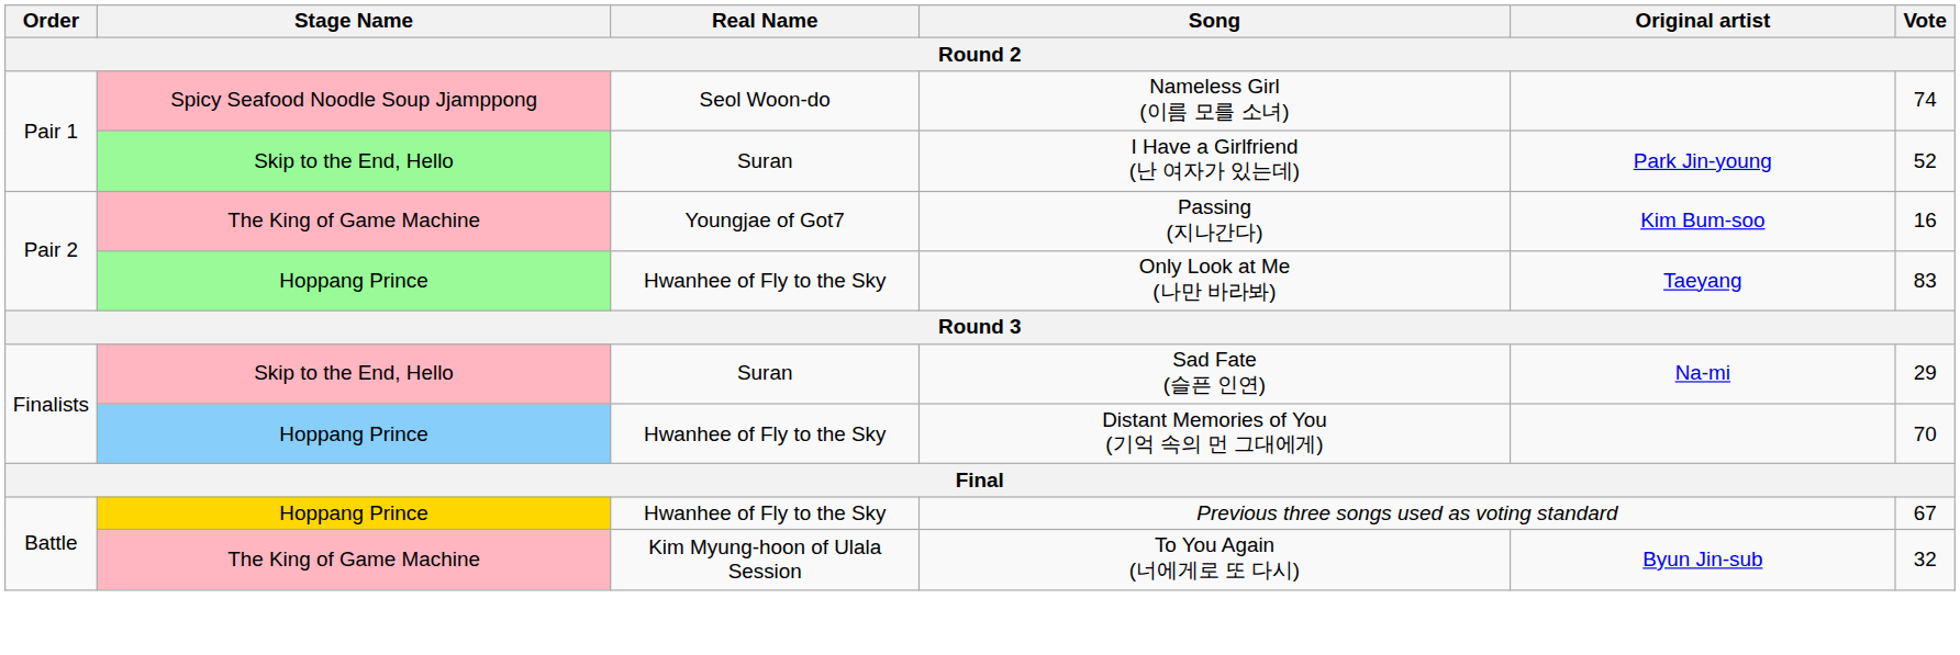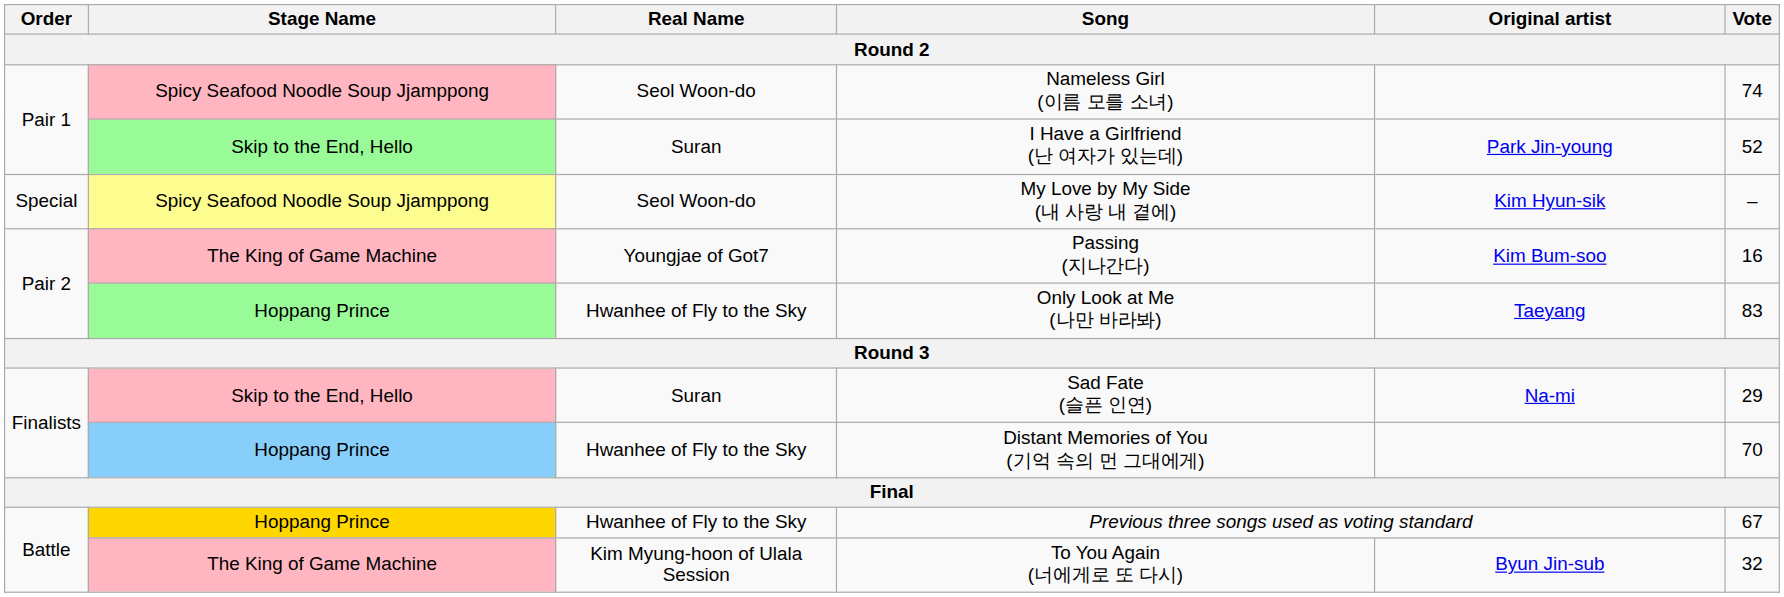 <table class="wikitable" style="text-align:center; width:95%;">
 <tr>
 <th style="width:1%;">Order</th>
 <th style="width:20%;">Stage Name</th>
 <th style="width:12%;">Real Name</th>
 <th style="width:23%;">Song</th>
 <th style="width:15%;">Original artist</th>
 <th style="width:1%;">Vote</th>
 </tr>
 <tr>
 <th colspan=6>Round 2</th>
 </tr>
 <tr>
 <td rowspan=2>Pair 1</td>
 <td bgcolor="lightpink">Spicy Seafood Noodle Soup Jjamppong</td>
 <td>Seol Woon-do</td>
 <td>Nameless Girl<br>(이름 모를 소녀)</td>
 <td></td>
 <td>74</td>
 </tr>
 <tr>
 <td bgcolor="palegreen">Skip to the End, Hello</td>
 <td>Suran</td>
 <td>I Have a Girlfriend<br>(난 여자가 있는데)</td>
 <td><a href='#'>Park Jin-young</a></td>
 <td>52</td>
+</tr>
+<tr>
+<td>Special</td>
+<td bgcolor="#FDFC8F">Spicy Seafood Noodle Soup Jjamppong</td>
+<td>Seol Woon-do</td>
+<td>My Love by My Side<br>(내 사랑 내 곁에)</td>
+<td><a href='#'>Kim Hyun-sik</a></td>
+<td>–</td>
 </tr>
 <tr>
 <td rowspan=2>Pair 2</td>
 <td bgcolor="lightpink">The King of Game Machine</td>
 <td>Youngjae of Got7</td>
 <td>Passing<br>(지나간다)</td>
 <td><a href='#'>Kim Bum-soo</a></td>
 <td>16</td>
 </tr>
 <tr>
 <td bgcolor="palegreen">Hoppang Prince</td>
 <td>Hwanhee of Fly to the Sky</td>
 <td>Only Look at Me<br>(나만 바라봐)</td>
 <td><a href='#'>Taeyang</a></td>
 <td>83</td>
 </tr>
 <tr>
 <th colspan=6>Round 3</th>
 </tr>
 <tr>
 <td rowspan=2>Finalists</td>
 <td bgcolor="lightpink">Skip to the End, Hello</td>
 <td>Suran</td>
 <td>Sad Fate<br>(슬픈 인연)</td>
 <td><a href='#'>Na-mi</a></td>
 <td>29</td>
 </tr>
 <tr>
 <td bgcolor="lightskyblue">Hoppang Prince</td>
 <td>Hwanhee of Fly to the Sky</td>
 <td>Distant Memories of You<br>(기억 속의 먼 그대에게)</td>
 <td></td>
 <td>70</td>
 </tr>
 <tr>
 <th colspan=6>Final</th>
 </tr>
 <tr>
 <td rowspan=2>Battle</td>
 <td bgcolor="gold">Hoppang Prince</td>
 <td>Hwanhee of Fly to the Sky</td>
 <td colspan=2><em>Previous three songs used as voting standard</em></td>
 <td>67</td>
 </tr>
 <tr>
 <td bgcolor="lightpink">The King of Game Machine</td>
 <td>Kim Myung-hoon of Ulala Session</td>
 <td>To You Again<br>(너에게로 또 다시)</td>
 <td><a href='#'>Byun Jin-sub</a></td>
 <td>32</td>
 </tr>
 </table>
